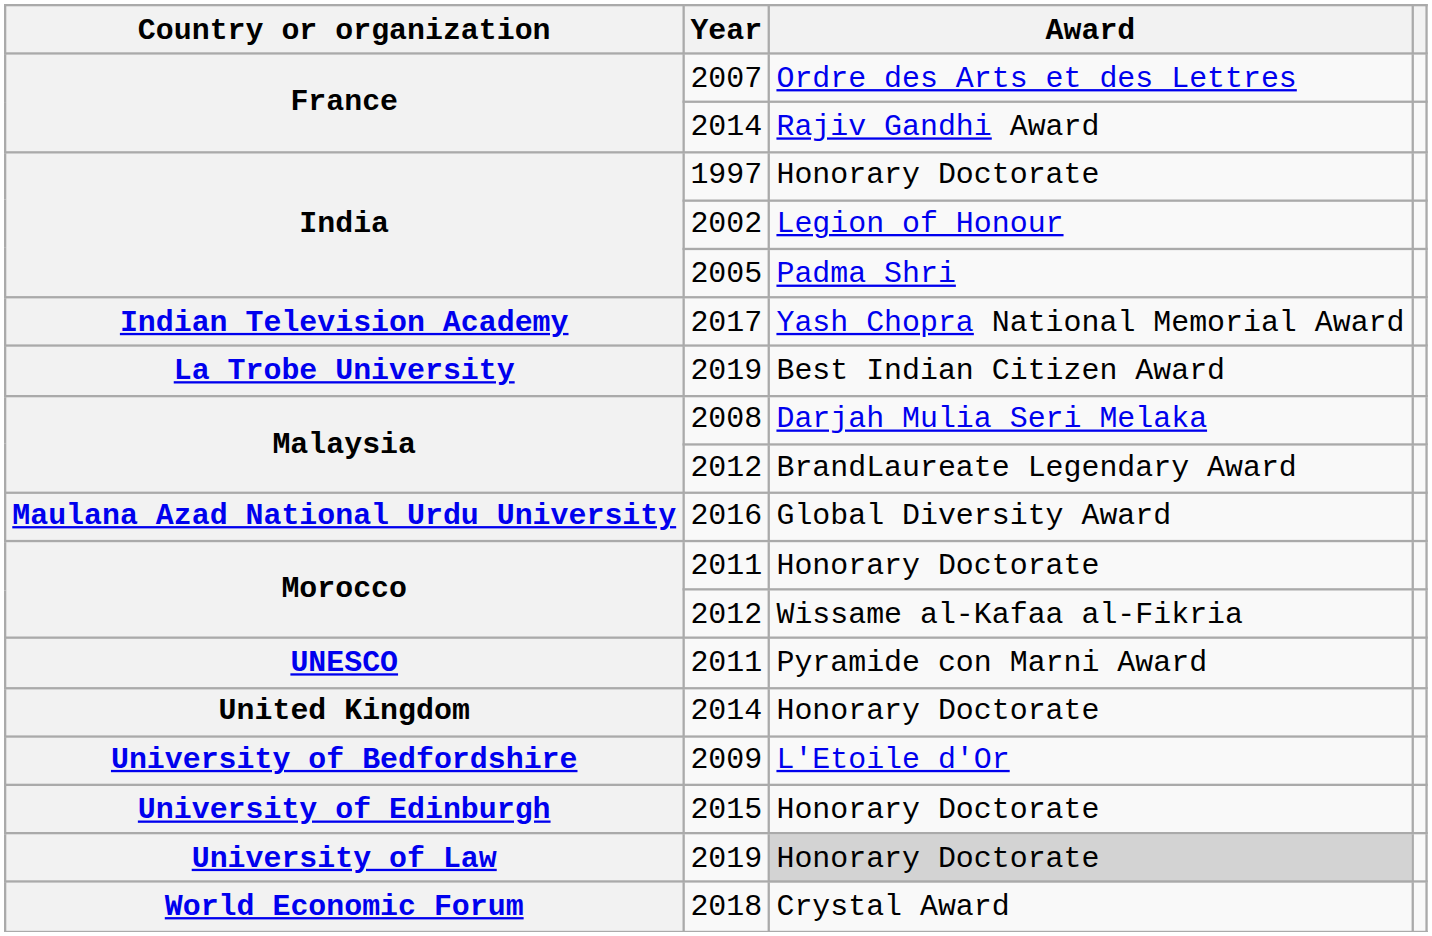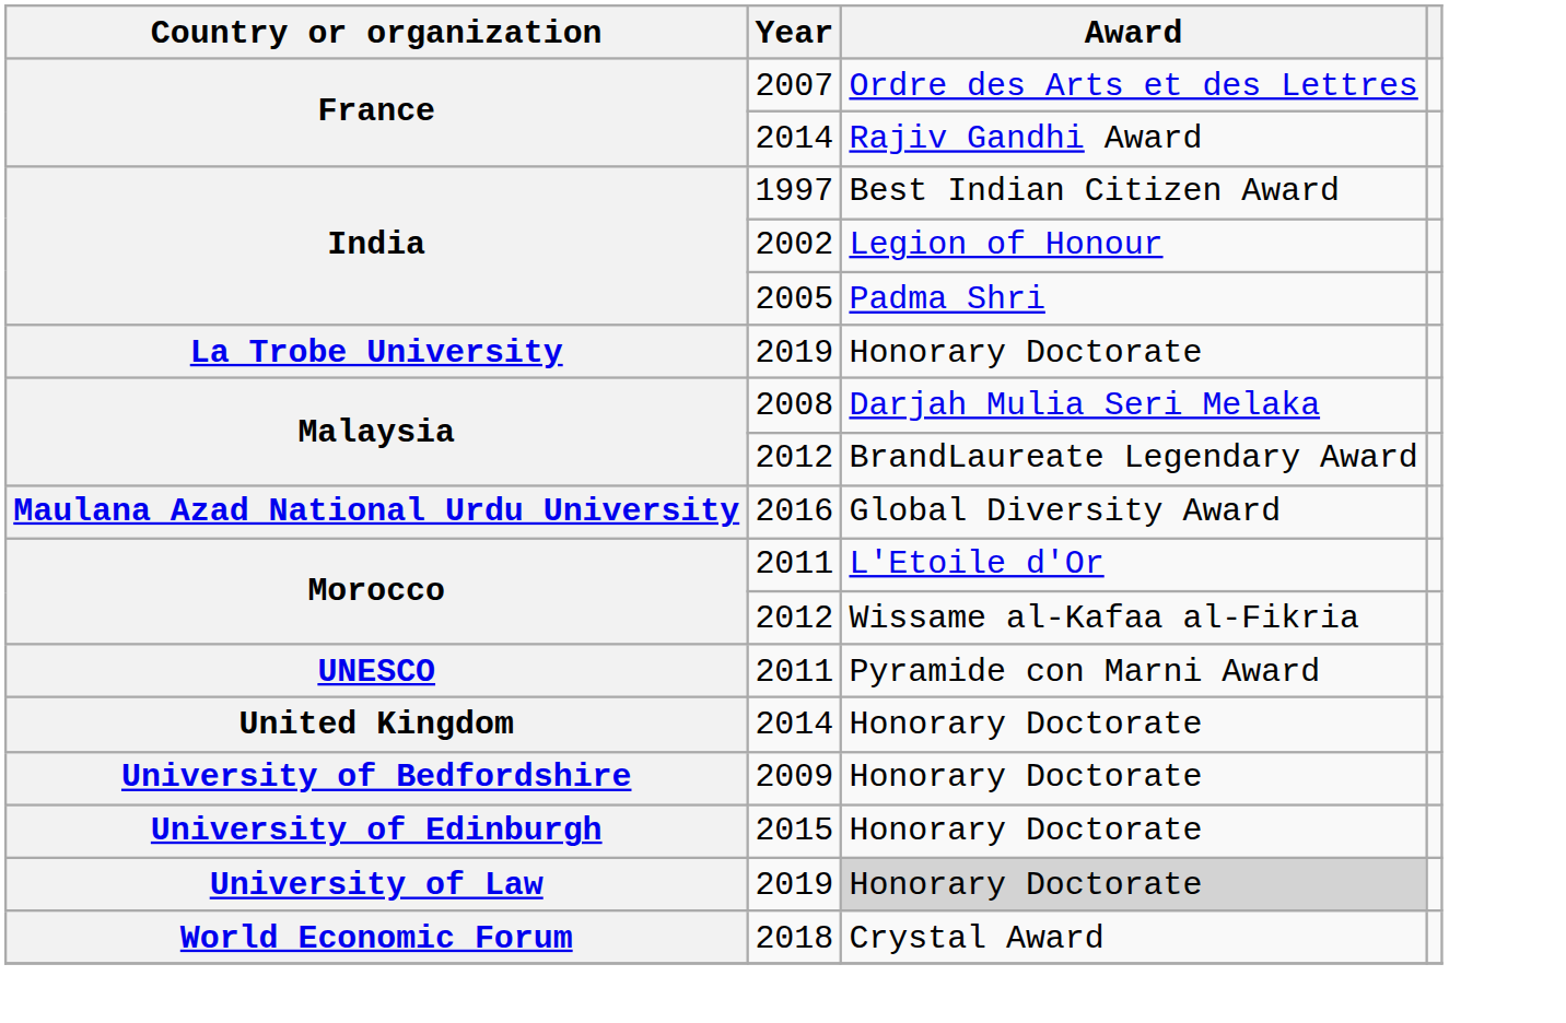 <table class="wikitable plainrowheaders sortable" style="margin-right: 0;">
 <tr>
 <th scope="col">Country or organization</th>
 <th scope="col">Year</th>
 <th scope="col">Award</th>
 <th scope="col" class="unsortable"></th>
 </tr>
 <tr>
 <th rowspan="2" scope="row">France</th>
 <td style="text-align:center;">2007</td>
 <td><a href='#'>Ordre des Arts et des Lettres</a></td>
 <td style="text-align:center;"></td>
 </tr>
 <tr>
 <td style="text-align:center;">2014</td>
 <td><a href='#'>Rajiv Gandhi</a> Award</td>
 <td style="text-align:center;"></td>
 </tr>
 <tr>
 <th rowspan="3" scope="row">India</th>
 <td style="text-align:center;">1997</td>
-<td>Honorary Doctorate</td>
+<td>Best Indian Citizen Award</td>
 <td style="text-align:center;"></td>
 </tr>
 <tr>
 <td style="text-align:center;">2002</td>
 <td><a href='#'>Legion of Honour</a></td>
 <td style="text-align:center;"></td>
 </tr>
 <tr>
 <td style="text-align:center;">2005</td>
 <td><a href='#'>Padma Shri</a></td>
 <td style="text-align:center;"></td>
 </tr>
 <tr>
-<th scope="row"><a href='#'>Indian Television Academy</a></th>
-<td style="text-align:center;">2017</td>
-<td><a href='#'>Yash Chopra</a> National Memorial Award</td>
-<td style="text-align:center;"></td>
-</tr>
-<tr>
 <th scope="row"><a href='#'>La Trobe University</a></th>
 <td style="text-align:center;">2019</td>
-<td>Best Indian Citizen Award</td>
+<td>Honorary Doctorate</td>
 <td style="text-align:center;"></td>
 </tr>
 <tr>
 <th rowspan="2" scope="row">Malaysia</th>
 <td style="text-align:center;">2008</td>
 <td><a href='#'>Darjah Mulia Seri Melaka</a></td>
 <td style="text-align:center;"></td>
 </tr>
 <tr>
 <td style="text-align:center;">2012</td>
 <td>BrandLaureate Legendary Award</td>
 <td style="text-align:center;"></td>
 </tr>
 <tr>
 <th scope="row"><a href='#'>Maulana Azad National Urdu University</a></th>
 <td style="text-align:center;">2016</td>
 <td>Global Diversity Award</td>
 <td style="text-align:center;"></td>
 </tr>
 <tr>
 <th rowspan="2" scope="row">Morocco</th>
 <td style="text-align:center;">2011</td>
-<td>Honorary Doctorate</td>
+<td><a href='#'>L'Etoile d'Or</a></td>
 <td style="text-align:center;"></td>
 </tr>
 <tr>
 <td style="text-align:center;">2012</td>
 <td>Wissame al-Kafaa al-Fikria</td>
 <td style="text-align:center;"></td>
 </tr>
 <tr>
 <th scope="row"><a href='#'>UNESCO</a></th>
 <td style="text-align:center;">2011</td>
 <td>Pyramide con Marni Award</td>
 <td style="text-align:center;"></td>
 </tr>
 <tr>
 <th scope="row">United Kingdom</th>
 <td style="text-align:center;">2014</td>
 <td>Honorary Doctorate</td>
 <td style="text-align:center;"></td>
 </tr>
 <tr>
 <th scope="row"><a href='#'>University of Bedfordshire</a></th>
 <td style="text-align:center;">2009</td>
-<td><a href='#'>L'Etoile d'Or</a></td>
+<td>Honorary Doctorate</td>
 <td style="text-align:center;"></td>
 </tr>
 <tr>
 <th scope="row"><a href='#'>University of Edinburgh</a></th>
 <td style="text-align:center;">2015</td>
 <td>Honorary Doctorate</td>
 <td style="text-align:center;"></td>
 </tr>
 <tr>
 <th scope="row"><a href='#'>University of Law</a></th>
 <td style="text-align:center;">2019</td>
 <td style="background: lightgrey;">Honorary Doctorate</td>
 <td style="text-align:center;"></td>
 </tr>
 <tr>
 <th scope="row"><a href='#'>World Economic Forum</a></th>
 <td style="text-align:center;">2018</td>
 <td>Crystal Award</td>
 <td style="text-align:center;"></td>
 </tr>
 <tr>
 </tr>
 </table>
